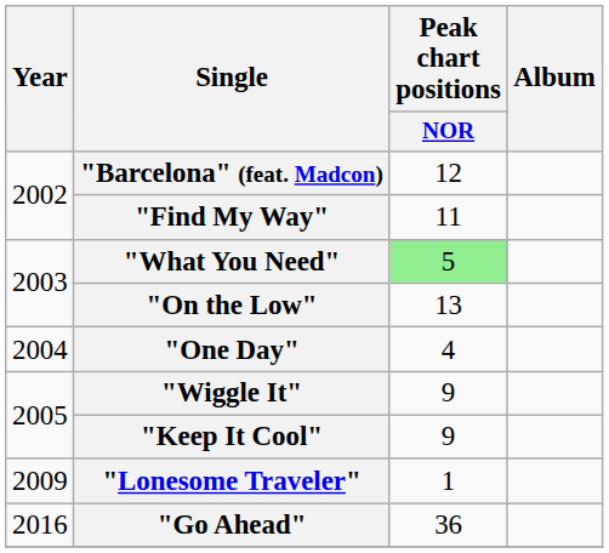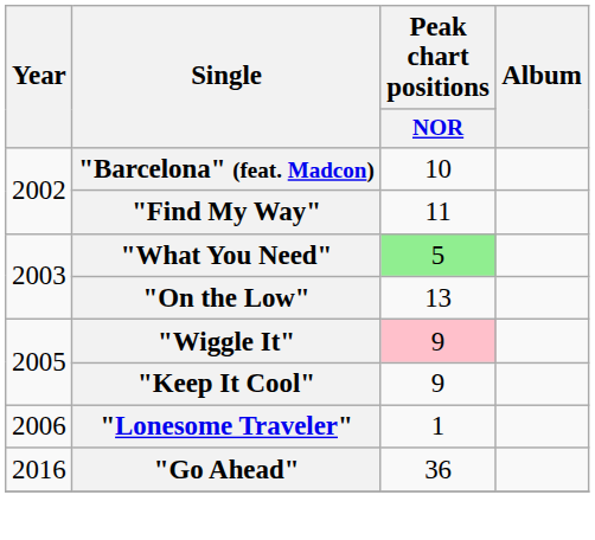 <table class="wikitable plainrowheaders" style="text-align:center;">
 <tr>
 <th scope="col" rowspan="2">Year</th>
 <th scope="col" rowspan="2">Single</th>
 <th scope="col">Peak chart positions</th>
 <th scope="col" rowspan="2">Album</th>
 </tr>
 <tr>
 <th scope="col" style="width:3em;font-size:85%;"><a href='#'>NOR</a><br></th>
 </tr>
 <tr>
 <td rowspan="2">2002</td>
 <th scope="row">"Barcelona" <small>(feat. <a href='#'>Madcon</a>)</small></th>
-<td>12</td>
+<td>10</td>
 <td></td>
 </tr>
 <tr>
 <th scope="row">"Find My Way"</th>
 <td>11</td>
 <td></td>
 </tr>
 <tr>
 <td rowspan="2">2003</td>
 <th scope="row">"What You Need"</th>
 <td style="background: lightgreen;">5</td>
 <td></td>
 </tr>
 <tr>
 <th scope="row">"On the Low"</th>
 <td>13</td>
 <td></td>
 </tr>
 <tr>
-<td>2004</td>
-<th scope="row">"One Day"</th>
-<td>4</td>
-<td></td>
-</tr>
-<tr>
 <td rowspan="2">2005</td>
 <th scope="row">"Wiggle It"</th>
-<td>9</td>
+<td style="background: pink;">9</td>
 <td></td>
 </tr>
 <tr>
 <th scope="row">"Keep It Cool"</th>
 <td>9</td>
 <td></td>
 </tr>
 <tr>
-<td>2009</td>
+<td>2006</td>
 <th scope="row">"<a href='#'>Lonesome Traveler</a>"</th>
 <td>1</td>
 <td></td>
 </tr>
 <tr>
 <td>2016</td>
 <th scope="row">"Go Ahead"</th>
 <td>36<br></td>
 <td></td>
 </tr>
 <tr>
 </tr>
 </table>
